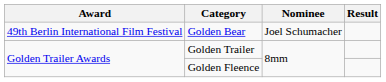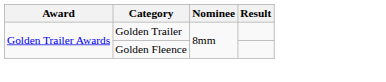 <table class="wikitable">
 <tr>
 <th>Award</th>
 <th>Category</th>
 <th>Nominee</th>
 <th>Result</th>
-</tr>
-<tr>
-<td><a href='#'>49th Berlin International Film Festival</a></td>
-<td><a href='#'>Golden Bear</a></td>
-<td>Joel Schumacher</td>
-<td></td>
 </tr>
 <tr>
 <td rowspan="2"><a href='#'>Golden Trailer Awards</a></td>
 <td>Golden Trailer</td>
 <td rowspan="2">8mm</td>
 <td></td>
 </tr>
 <tr>
 <td>Golden Fleence</td>
 <td></td>
 </tr>
 </table>
